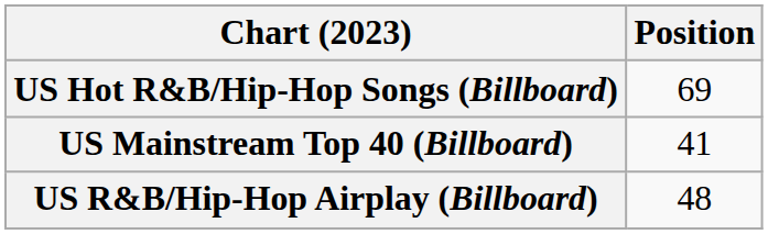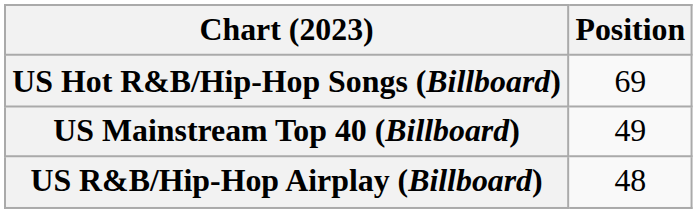 <table class="wikitable sortable plainrowheaders" style="text-align:center">
 <tr>
 <th scope="col">Chart (2023)</th>
 <th scope="col">Position</th>
 </tr>
 <tr>
 <th scope="row">US Hot R&B/Hip-Hop Songs (<em>Billboard</em>)</th>
 <td>69</td>
 </tr>
 <tr>
 <th scope="row">US Mainstream Top 40 (<em>Billboard</em>)</th>
-<td>41</td>
+<td>49</td>
 </tr>
 <tr>
 <th scope="row">US R&B/Hip-Hop Airplay (<em>Billboard</em>)</th>
 <td>48</td>
 </tr>
 </table>
